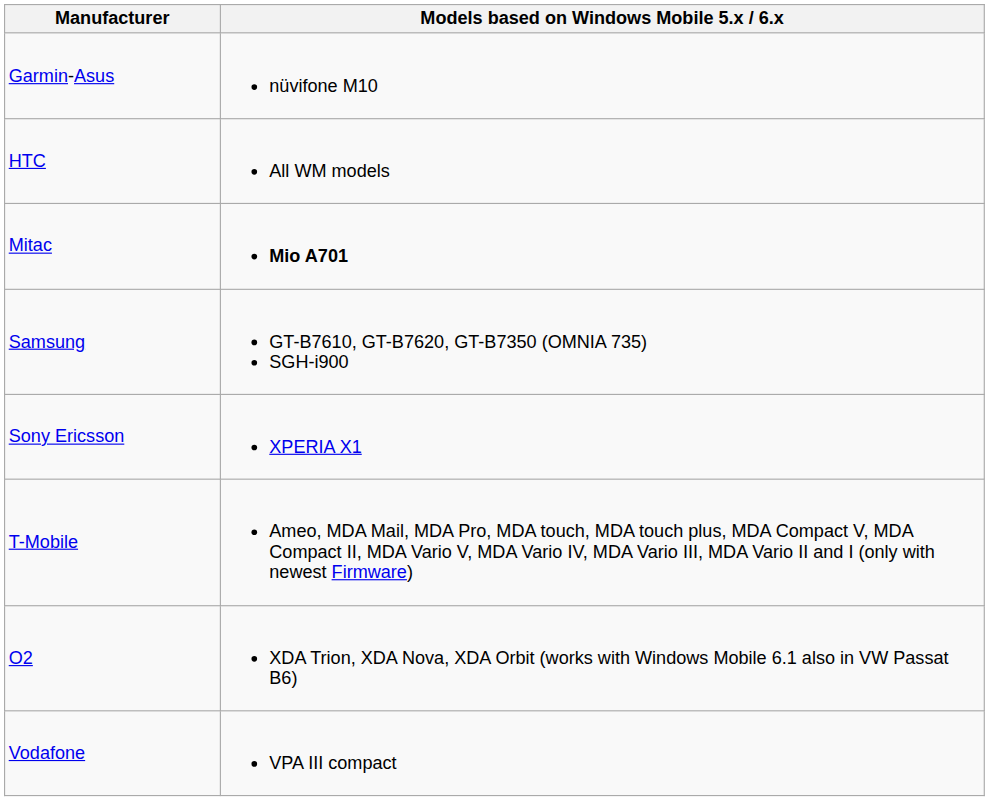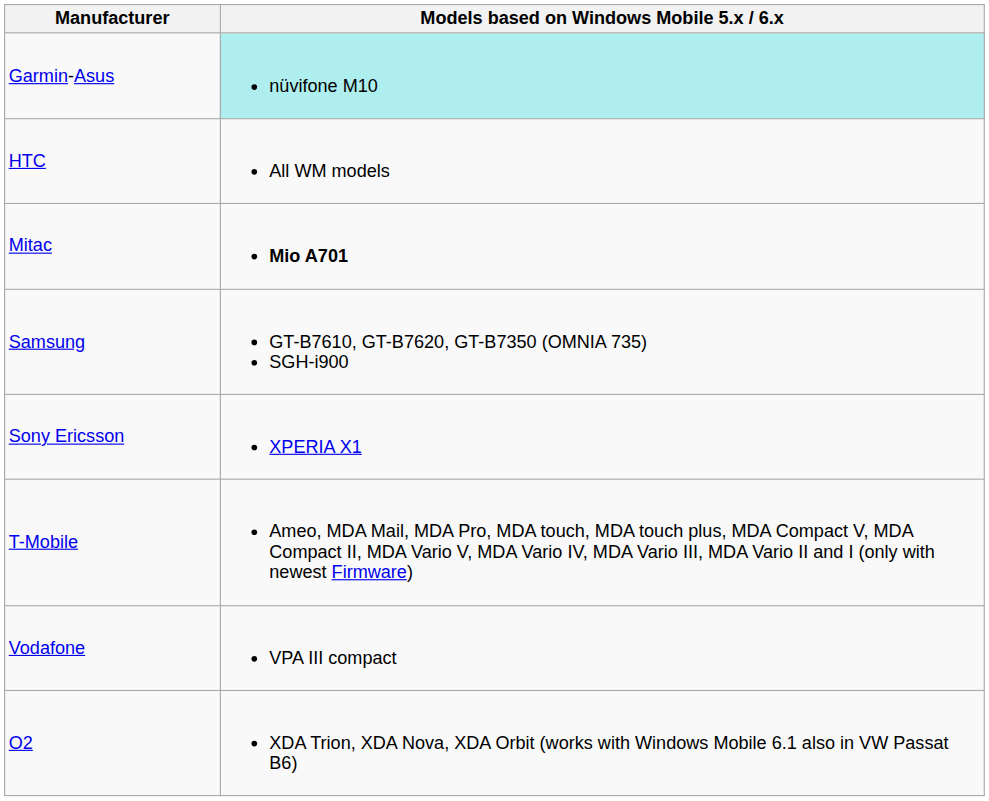 <table class="wikitable">
 <tr>
 <th style="width:20em">Manufacturer</th>
 <th style="width:100em">Models based on Windows Mobile 5.x / 6.x</th>
 </tr>
 <tr>
 <td><a href='#'>Garmin</a>-<a href='#'>Asus</a></td>
-<td><br><ul><li>nüvifone M10</li></ul></td>
+<td style="background: paleturquoise;"><br><ul><li>nüvifone M10</li></ul></td>
 </tr>
 <tr>
 <td><a href='#'>HTC</a></td>
 <td><br><ul><li>All WM models</li></ul></td>
 </tr>
 <tr>
 <td><a href='#'>Mitac</a></td>
 <td><strong><br><ul><li>Mio A701</li></ul></strong></td>
 </tr>
 <tr>
 <td><a href='#'>Samsung</a></td>
 <td><br><ul><li>GT-B7610, GT-B7620, GT-B7350 (OMNIA 735)</li><li>SGH-i900</li></ul></td>
 </tr>
 <tr>
 <td><a href='#'>Sony Ericsson</a></td>
 <td><br><ul><li><a href='#'>XPERIA X1</a></li></ul></td>
 </tr>
 <tr>
 <td><a href='#'>T-Mobile</a></td>
 <td><br><ul><li>Ameo, MDA Mail, MDA Pro, MDA touch, MDA touch plus, MDA Compact V, MDA Compact II, MDA Vario V, MDA Vario IV, MDA Vario III, MDA Vario II and I (only with newest <a href='#'>Firmware</a>)</li></ul></td>
 </tr>
 <tr>
+<td><a href='#'>Vodafone</a></td>
+<td><br><ul><li>VPA III compact</li></ul></td>
+</tr>
+<tr>
 <td><a href='#'>O2</a></td>
 <td><br><ul><li>XDA Trion, XDA Nova, XDA Orbit (works with Windows Mobile 6.1 also in VW Passat B6)</li></ul></td>
 </tr>
-<tr>
-<td><a href='#'>Vodafone</a></td>
-<td><br><ul><li>VPA III compact</li></ul></td>
-</tr>
 </table>
